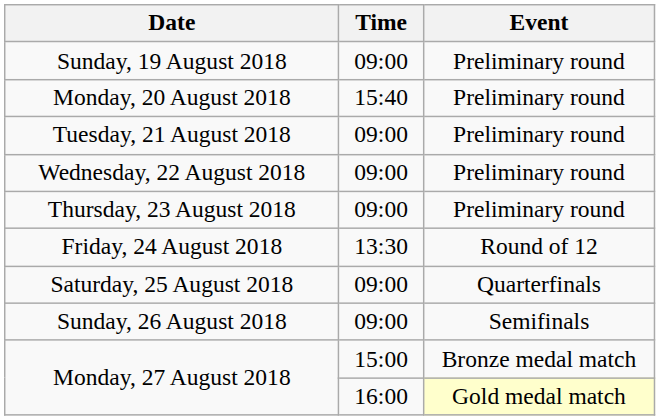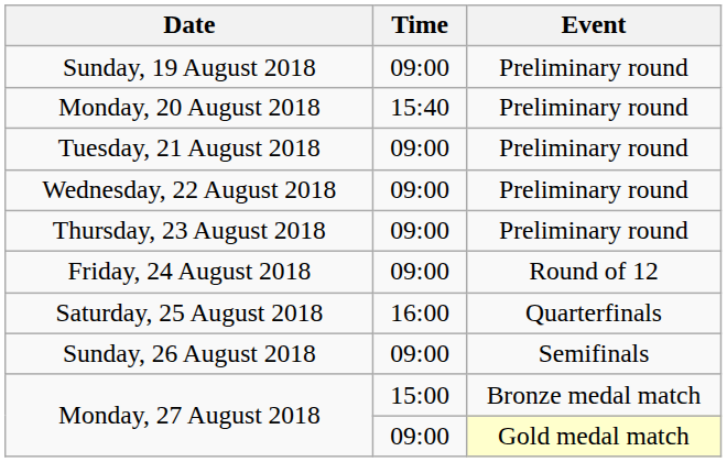 <table class = "wikitable" style="text-align:center;">
 <tr>
 <th width=220>Date</th>
 <th width=50>Time</th>
 <th width=150>Event</th>
 </tr>
 <tr>
 <td>Sunday, 19 August 2018</td>
 <td>09:00</td>
 <td>Preliminary round</td>
 </tr>
 <tr>
 <td>Monday, 20 August 2018</td>
 <td>15:40</td>
 <td>Preliminary round</td>
 </tr>
 <tr>
 <td>Tuesday, 21 August 2018</td>
 <td>09:00</td>
 <td>Preliminary round</td>
 </tr>
 <tr>
 <td>Wednesday, 22 August 2018</td>
 <td>09:00</td>
 <td>Preliminary round</td>
 </tr>
 <tr>
 <td>Thursday, 23 August 2018</td>
 <td>09:00</td>
 <td>Preliminary round</td>
 </tr>
 <tr>
 <td>Friday, 24 August 2018</td>
-<td>13:30</td>
+<td>09:00</td>
 <td>Round of 12</td>
 </tr>
 <tr>
 <td>Saturday, 25 August 2018</td>
-<td>09:00</td>
+<td>16:00</td>
 <td>Quarterfinals</td>
 </tr>
 <tr>
 <td>Sunday, 26 August 2018</td>
 <td>09:00</td>
 <td>Semifinals</td>
 </tr>
 <tr>
 <td rowspan=2>Monday, 27 August 2018</td>
 <td>15:00</td>
 <td>Bronze medal match</td>
 </tr>
 <tr>
-<td>16:00</td>
+<td>09:00</td>
 <td bgcolor=ffffcc>Gold medal match</td>
 </tr>
 </table>
